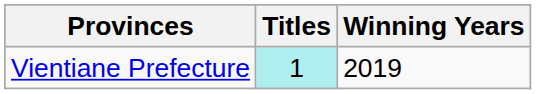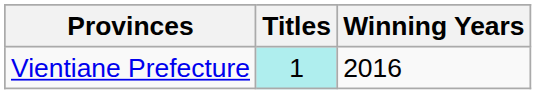 <table class="wikitable" style="font-size: 95%;">
 <tr>
 <th bgcolor="#efefef">Provinces</th>
 <th bgcolor="#efefef">Titles</th>
 <th bgcolor="#efefef">Winning Years</th>
 </tr>
 <tr>
 <td><a href='#'>Vientiane Prefecture</a></td>
 <td align="center" style="background: paleturquoise;">1</td>
-<td>2019</td>
+<td>2016</td>
 </tr>
 </table>
